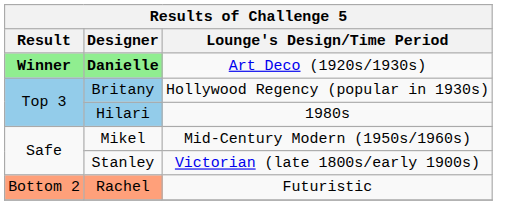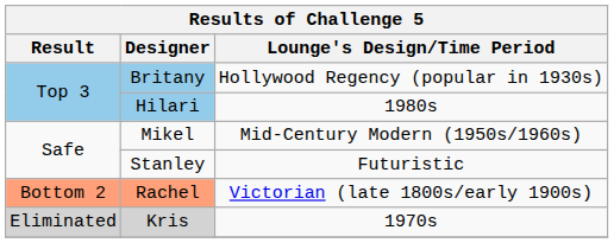 <table class="wikitable" style="text-align:center">
 <tr>
 <th colspan="3">Results of Challenge 5</th>
 </tr>
 <tr>
 <th>Result</th>
 <th>Designer</th>
 <th>Lounge's Design/Time Period</th>
-</tr>
-<tr>
-<td bgcolor="lightgreen"><strong>Winner</strong></td>
-<td bgcolor="lightgreen"><strong>Danielle</strong></td>
-<td><a href='#'>Art Deco</a> (1920s/1930s)</td>
 </tr>
 <tr>
 <td rowspan="2" bgcolor="#93CCEA">Top 3</td>
 <td bgcolor="#93CCEA">Britany</td>
 <td>Hollywood Regency (popular in 1930s)</td>
 </tr>
 <tr>
 <td bgcolor="#93CCEA">Hilari</td>
 <td>1980s</td>
 </tr>
 <tr>
 <td rowspan="2">Safe</td>
 <td>Mikel</td>
 <td>Mid-Century Modern (1950s/1960s)</td>
 </tr>
 <tr>
 <td>Stanley</td>
-<td><a href='#'>Victorian</a> (late 1800s/early 1900s)</td>
+<td>Futuristic</td>
 </tr>
 <tr>
 <td bgcolor="#FFA07A">Bottom 2</td>
 <td bgcolor="#FFA07A">Rachel</td>
-<td>Futuristic</td>
+<td><a href='#'>Victorian</a> (late 1800s/early 1900s)</td>
+</tr>
+<tr>
+<td bgcolor="lightgrey">Eliminated</td>
+<td bgcolor="lightgrey">Kris</td>
+<td>1970s</td>
 </tr>
 <tr>
 </tr>
 </table>
